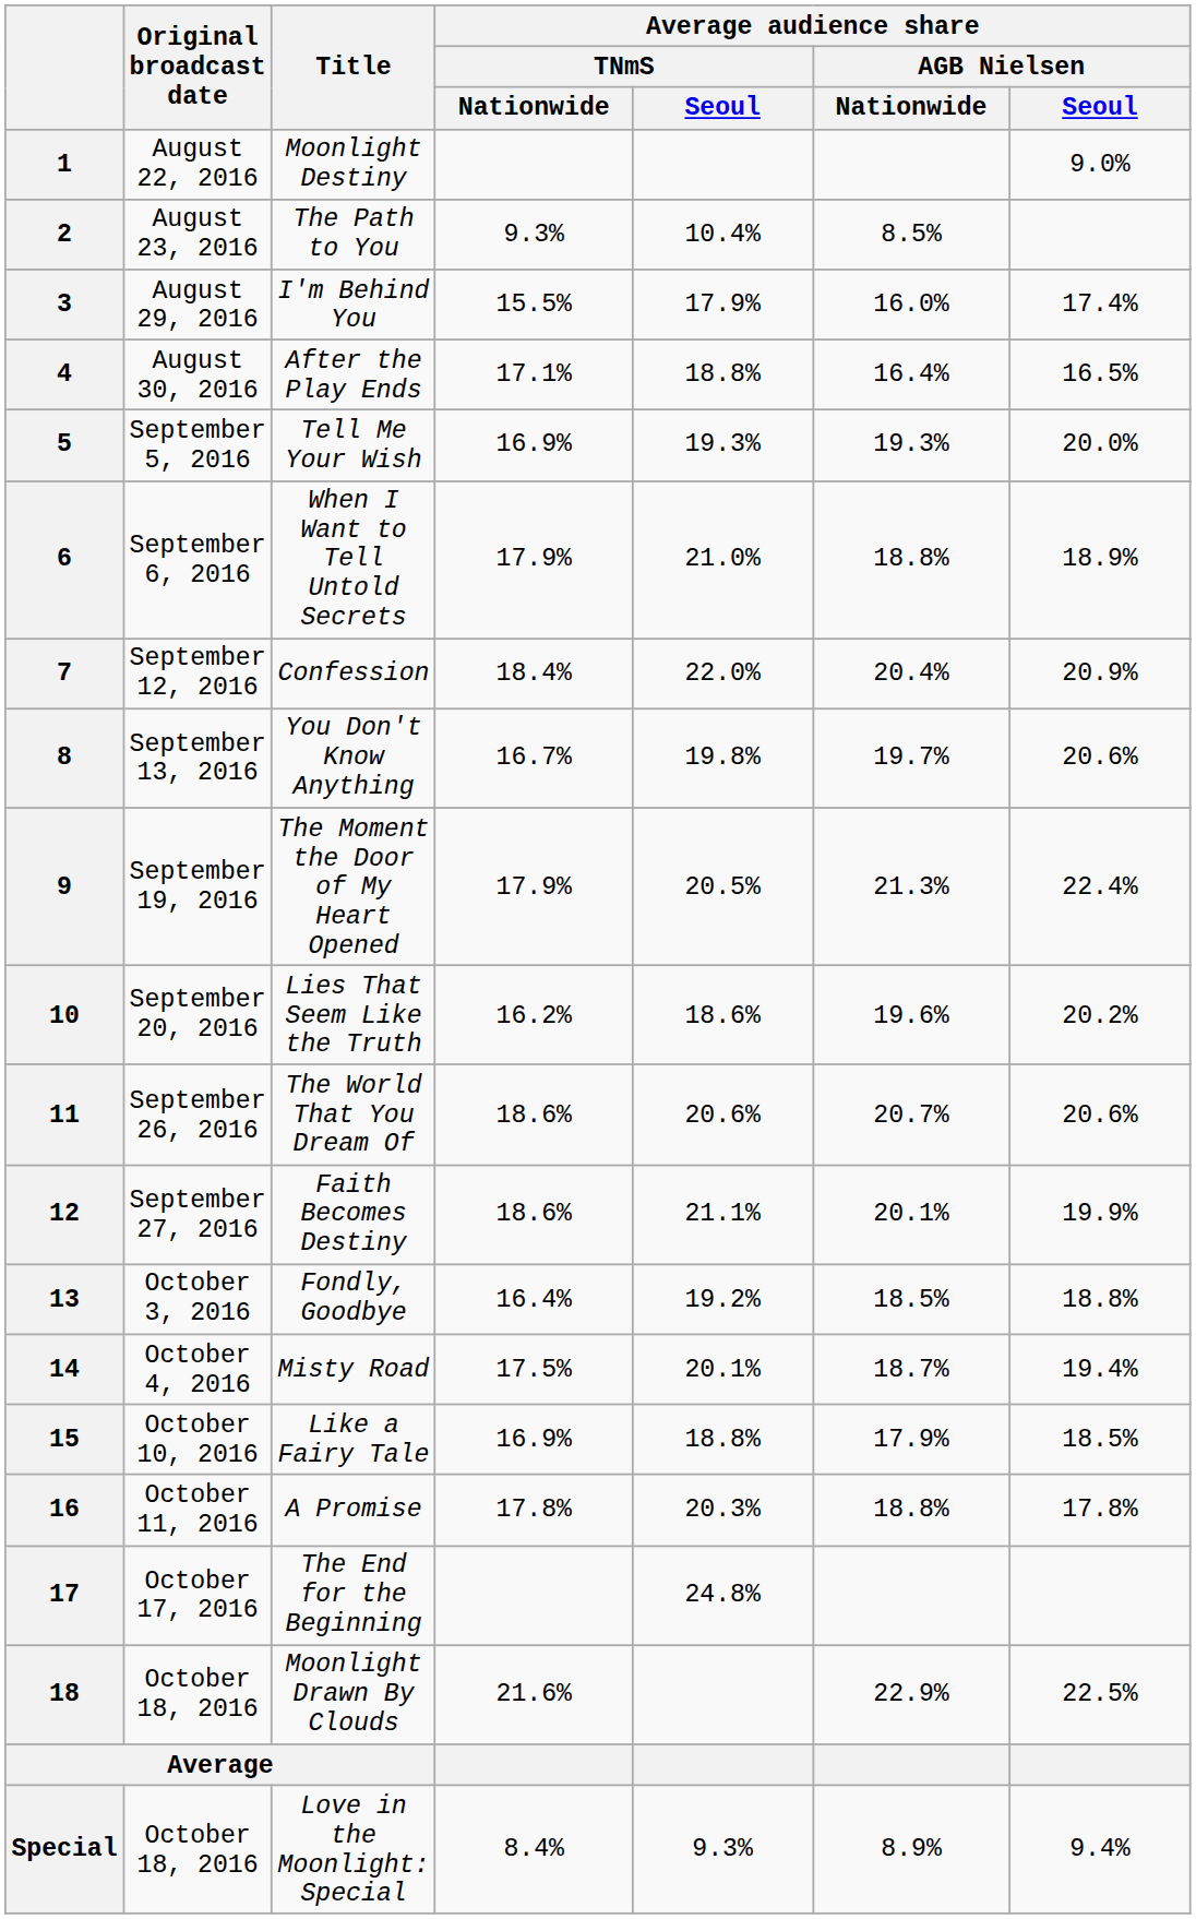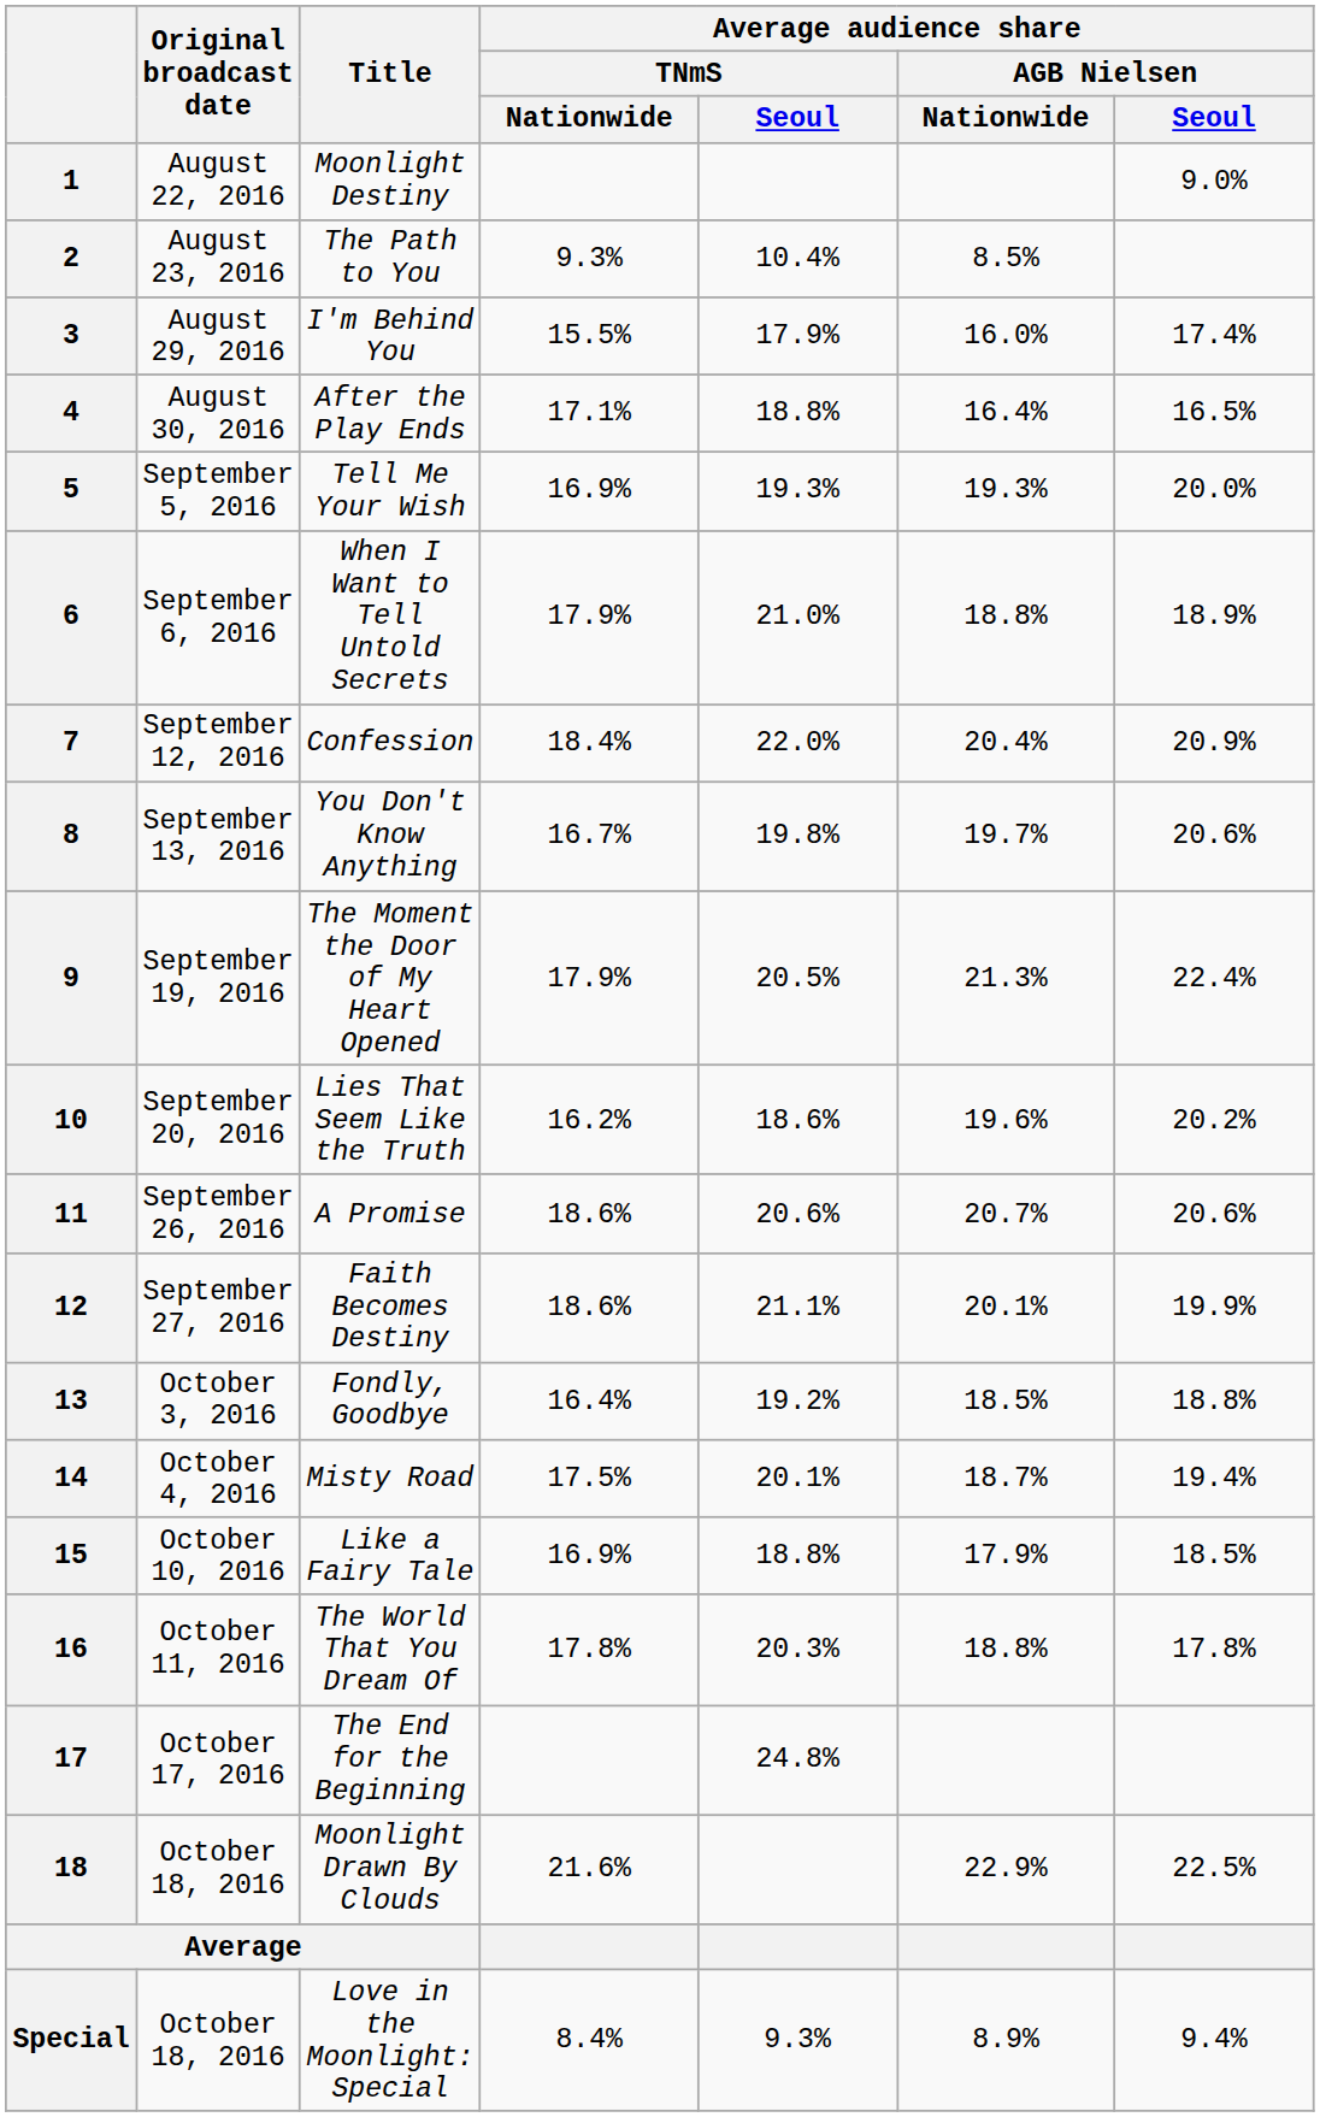 <table class="wikitable" style="text-align:center">
 <tr>
 <th rowspan="3"></th>
 <th rowspan="3">Original broadcast date</th>
 <th rowspan="3">Title</th>
 <th colspan="4">Average audience share</th>
 </tr>
 <tr>
 <th colspan="2">TNmS</th>
 <th colspan="2">AGB Nielsen</th>
 </tr>
 <tr>
 <th width="100">Nationwide</th>
 <th width="100"><a href='#'>Seoul</a></th>
 <th width="100">Nationwide</th>
 <th width="100"><a href='#'>Seoul</a></th>
 </tr>
 <tr>
 <th>1</th>
 <td>August 22, 2016</td>
 <td><em>Moonlight Destiny</em></td>
 <td></td>
 <td></td>
 <td></td>
 <td>9.0%</td>
 </tr>
 <tr>
 <th>2</th>
 <td>August 23, 2016</td>
 <td><em>The Path to You</em></td>
 <td>9.3%</td>
 <td>10.4%</td>
 <td>8.5%</td>
 <td></td>
 </tr>
 <tr>
 <th>3</th>
 <td>August 29, 2016</td>
 <td><em>I'm Behind You</em></td>
 <td>15.5%</td>
 <td>17.9%</td>
 <td>16.0%</td>
 <td>17.4%</td>
 </tr>
 <tr>
 <th>4</th>
 <td>August 30, 2016</td>
 <td><em>After the Play Ends</em></td>
 <td>17.1%</td>
 <td>18.8%</td>
 <td>16.4%</td>
 <td>16.5%</td>
 </tr>
 <tr>
 <th>5</th>
 <td>September 5, 2016</td>
 <td><em>Tell Me Your Wish</em></td>
 <td>16.9%</td>
 <td>19.3%</td>
 <td>19.3%</td>
 <td>20.0%</td>
 </tr>
 <tr>
 <th>6</th>
 <td>September 6, 2016</td>
 <td><em>When I Want to Tell Untold Secrets</em></td>
 <td>17.9%</td>
 <td>21.0%</td>
 <td>18.8%</td>
 <td>18.9%</td>
 </tr>
 <tr>
 <th>7</th>
 <td>September 12, 2016</td>
 <td><em>Confession</em></td>
 <td>18.4%</td>
 <td>22.0%</td>
 <td>20.4%</td>
 <td>20.9%</td>
 </tr>
 <tr>
 <th>8</th>
 <td>September 13, 2016</td>
 <td><em>You Don't Know Anything</em></td>
 <td>16.7%</td>
 <td>19.8%</td>
 <td>19.7%</td>
 <td>20.6%</td>
 </tr>
 <tr>
 <th>9</th>
 <td>September 19, 2016</td>
 <td><em>The Moment the Door of My Heart Opened</em></td>
 <td>17.9%</td>
 <td>20.5%</td>
 <td>21.3%</td>
 <td>22.4%</td>
 </tr>
 <tr>
 <th>10</th>
 <td>September 20, 2016</td>
 <td><em>Lies That Seem Like the Truth</em></td>
 <td>16.2%</td>
 <td>18.6%</td>
 <td>19.6%</td>
 <td>20.2%</td>
 </tr>
 <tr>
 <th>11</th>
 <td>September 26, 2016</td>
-<td><em>The World That You Dream Of</em></td>
+<td><em>A Promise</em></td>
 <td>18.6%</td>
 <td>20.6%</td>
 <td>20.7%</td>
 <td>20.6%</td>
 </tr>
 <tr>
 <th>12</th>
 <td>September 27, 2016</td>
 <td><em>Faith Becomes Destiny</em></td>
 <td>18.6%</td>
 <td>21.1%</td>
 <td>20.1%</td>
 <td>19.9%</td>
 </tr>
 <tr>
 <th>13</th>
 <td>October 3, 2016</td>
 <td><em>Fondly, Goodbye</em></td>
 <td>16.4%</td>
 <td>19.2%</td>
 <td>18.5%</td>
 <td>18.8%</td>
 </tr>
 <tr>
 <th>14</th>
 <td>October 4, 2016</td>
 <td><em>Misty Road</em></td>
 <td>17.5%</td>
 <td>20.1%</td>
 <td>18.7%</td>
 <td>19.4%</td>
 </tr>
 <tr>
 <th>15</th>
 <td>October 10, 2016</td>
 <td><em>Like a Fairy Tale</em></td>
 <td>16.9%</td>
 <td>18.8%</td>
 <td>17.9%</td>
 <td>18.5%</td>
 </tr>
 <tr>
 <th>16</th>
 <td>October 11, 2016</td>
-<td><em>A Promise</em></td>
+<td><em>The World That You Dream Of</em></td>
 <td>17.8%</td>
 <td>20.3%</td>
 <td>18.8%</td>
 <td>17.8%</td>
 </tr>
 <tr>
 <th>17</th>
 <td>October 17, 2016</td>
 <td><em>The End for the Beginning</em></td>
 <td></td>
 <td>24.8%</td>
 <td></td>
 <td></td>
 </tr>
 <tr>
 <th>18</th>
 <td>October 18, 2016</td>
 <td><em>Moonlight Drawn By Clouds</em></td>
 <td>21.6%</td>
 <td></td>
 <td>22.9%</td>
 <td>22.5%</td>
 </tr>
 <tr>
 <th colspan="3">Average</th>
 <th></th>
 <th></th>
 <th></th>
 <th></th>
 </tr>
 <tr>
 <th>Special</th>
 <td>October 18, 2016</td>
 <td><em>Love in the Moonlight: Special</em></td>
 <td>8.4%</td>
 <td>9.3%</td>
 <td>8.9%</td>
 <td>9.4%</td>
 </tr>
 </table>
